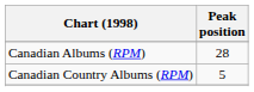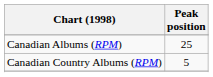 <table class="wikitable sortable">
 <tr>
 <th>Chart (1998)</th>
 <th>Peak<br>position</th>
 </tr>
 <tr>
 </tr>
 <tr>
 <td align="left">Canadian Albums (<em><a href='#'>RPM</a></em>)</td>
-<td style="text-align:center;">28</td>
+<td style="text-align:center;">25</td>
 </tr>
 <tr>
 <td align="left">Canadian Country Albums (<em><a href='#'>RPM</a></em>)</td>
 <td style="text-align:center;">5</td>
 </tr>
 <tr>
 </tr>
 <tr>
 </tr>
 </table>
